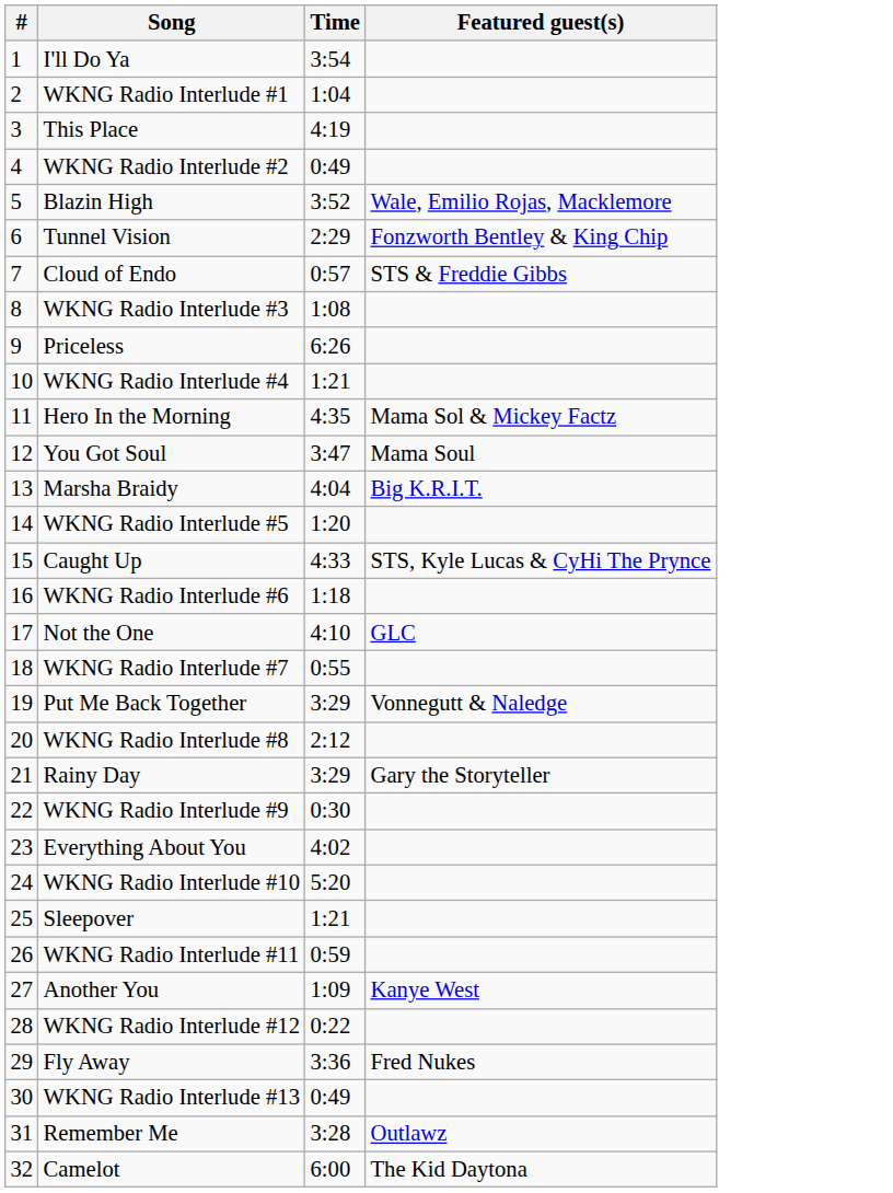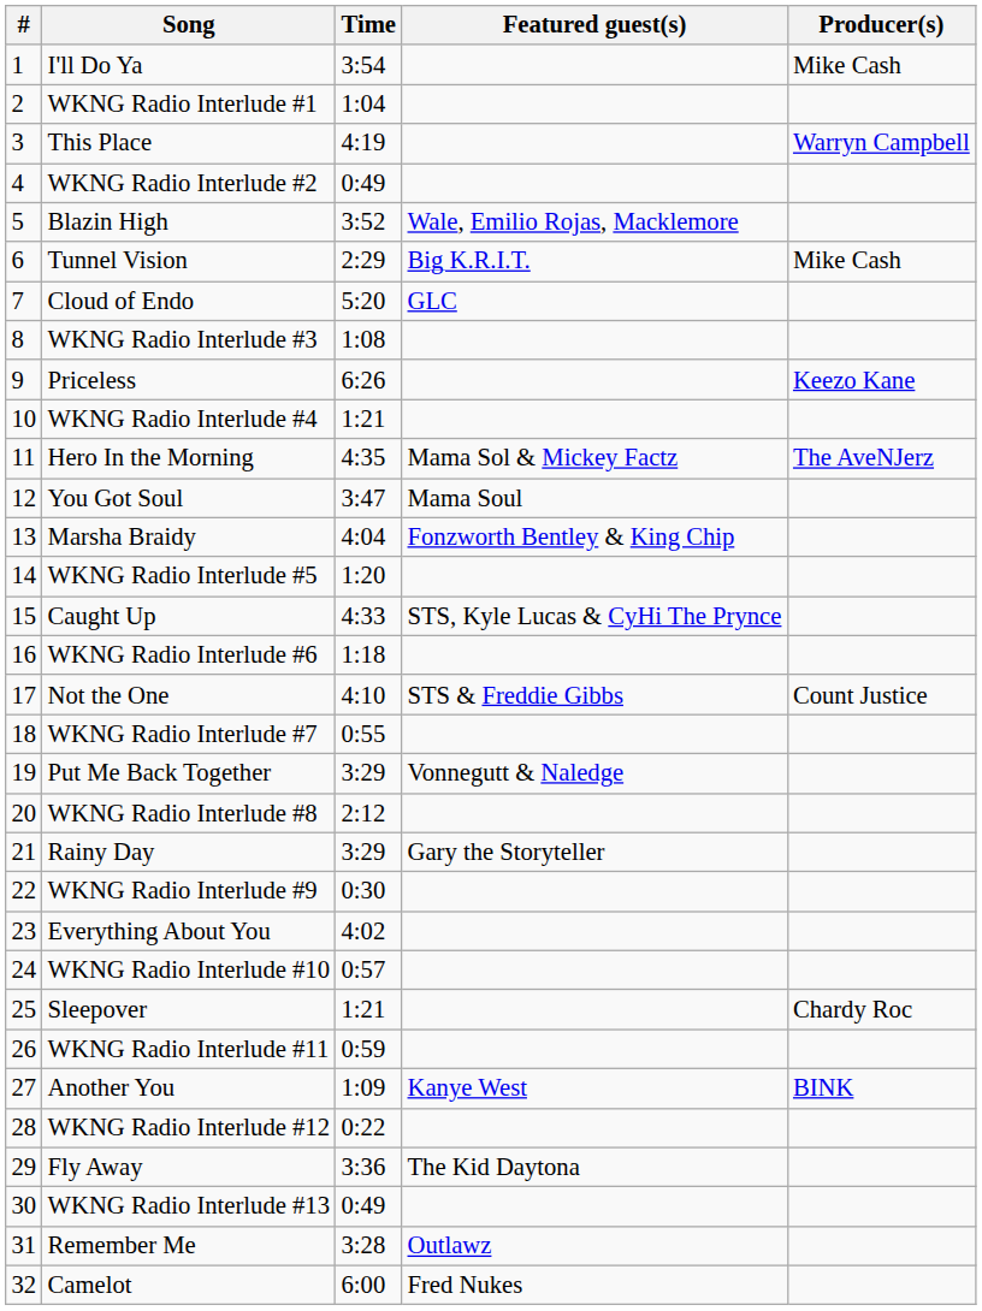 <table class="wikitable">
 <tr>
 <th>#</th>
 <th>Song</th>
 <th>Time</th>
 <th>Featured guest(s)</th>
+<th>Producer(s)</th>
 </tr>
 <tr>
 <td>1</td>
 <td>I'll Do Ya</td>
 <td>3:54</td>
 <td></td>
+<td>Mike Cash</td>
 </tr>
 <tr>
 <td>2</td>
 <td>WKNG Radio Interlude #1</td>
 <td>1:04</td>
+<td></td>
 <td></td>
 </tr>
 <tr>
 <td>3</td>
 <td>This Place</td>
 <td>4:19</td>
 <td></td>
+<td><a href='#'>Warryn Campbell</a></td>
 </tr>
 <tr>
 <td>4</td>
 <td>WKNG Radio Interlude #2</td>
 <td>0:49</td>
+<td></td>
 <td></td>
 </tr>
 <tr>
 <td>5</td>
 <td>Blazin High</td>
 <td>3:52</td>
 <td><a href='#'>Wale</a>, <a href='#'>Emilio Rojas</a>, <a href='#'>Macklemore</a></td>
+<td></td>
 </tr>
 <tr>
 <td>6</td>
 <td>Tunnel Vision</td>
 <td>2:29</td>
-<td><a href='#'>Fonzworth Bentley</a> & <a href='#'>King Chip</a></td>
+<td><a href='#'>Big K.R.I.T.</a></td>
+<td>Mike Cash</td>
 </tr>
 <tr>
 <td>7</td>
 <td>Cloud of Endo</td>
-<td>0:57</td>
-<td>STS & <a href='#'>Freddie Gibbs</a></td>
+<td>5:20</td>
+<td><a href='#'>GLC</a></td>
+<td></td>
 </tr>
 <tr>
 <td>8</td>
 <td>WKNG Radio Interlude #3</td>
 <td>1:08</td>
+<td></td>
 <td></td>
 </tr>
 <tr>
 <td>9</td>
 <td>Priceless</td>
 <td>6:26</td>
 <td></td>
+<td><a href='#'>Keezo Kane</a></td>
 </tr>
 <tr>
 <td>10</td>
 <td>WKNG Radio Interlude #4</td>
 <td>1:21</td>
+<td></td>
 <td></td>
 </tr>
 <tr>
 <td>11</td>
 <td>Hero In the Morning</td>
 <td>4:35</td>
 <td>Mama Sol & <a href='#'>Mickey Factz</a></td>
+<td><a href='#'>The AveNJerz</a></td>
 </tr>
 <tr>
 <td>12</td>
 <td>You Got Soul</td>
 <td>3:47</td>
 <td>Mama Soul</td>
+<td></td>
 </tr>
 <tr>
 <td>13</td>
 <td>Marsha Braidy</td>
 <td>4:04</td>
-<td><a href='#'>Big K.R.I.T.</a></td>
+<td><a href='#'>Fonzworth Bentley</a> & <a href='#'>King Chip</a></td>
+<td></td>
 </tr>
 <tr>
 <td>14</td>
 <td>WKNG Radio Interlude #5</td>
 <td>1:20</td>
+<td></td>
 <td></td>
 </tr>
 <tr>
 <td>15</td>
 <td>Caught Up</td>
 <td>4:33</td>
 <td>STS, Kyle Lucas & <a href='#'>CyHi The Prynce</a></td>
+<td></td>
 </tr>
 <tr>
 <td>16</td>
 <td>WKNG Radio Interlude #6</td>
 <td>1:18</td>
 <td></td>
+<td></td>
 </tr>
 <tr>
 <td>17</td>
 <td>Not the One</td>
 <td>4:10</td>
-<td><a href='#'>GLC</a></td>
+<td>STS & <a href='#'>Freddie Gibbs</a></td>
+<td>Count Justice</td>
 </tr>
 <tr>
 <td>18</td>
 <td>WKNG Radio Interlude #7</td>
 <td>0:55</td>
+<td></td>
 <td></td>
 </tr>
 <tr>
 <td>19</td>
 <td>Put Me Back Together</td>
 <td>3:29</td>
 <td>Vonnegutt & <a href='#'>Naledge</a></td>
+<td></td>
 </tr>
 <tr>
 <td>20</td>
 <td>WKNG Radio Interlude #8</td>
 <td>2:12</td>
+<td></td>
 <td></td>
 </tr>
 <tr>
 <td>21</td>
 <td>Rainy Day</td>
 <td>3:29</td>
 <td>Gary the Storyteller</td>
+<td></td>
 </tr>
 <tr>
 <td>22</td>
 <td>WKNG Radio Interlude #9</td>
 <td>0:30</td>
+<td></td>
 <td></td>
 </tr>
 <tr>
 <td>23</td>
 <td>Everything About You</td>
 <td>4:02</td>
 <td></td>
+<td></td>
 </tr>
 <tr>
 <td>24</td>
 <td>WKNG Radio Interlude #10</td>
-<td>5:20</td>
+<td>0:57</td>
+<td></td>
 <td></td>
 </tr>
 <tr>
 <td>25</td>
 <td>Sleepover</td>
 <td>1:21</td>
 <td></td>
+<td>Chardy Roc</td>
 </tr>
 <tr>
 <td>26</td>
 <td>WKNG Radio Interlude #11</td>
 <td>0:59</td>
+<td></td>
 <td></td>
 </tr>
 <tr>
 <td>27</td>
 <td>Another You</td>
 <td>1:09</td>
 <td><a href='#'>Kanye West</a></td>
+<td><a href='#'>BINK</a></td>
 </tr>
 <tr>
 <td>28</td>
 <td>WKNG Radio Interlude #12</td>
 <td>0:22</td>
 <td></td>
+<td></td>
 </tr>
 <tr>
 <td>29</td>
 <td>Fly Away</td>
 <td>3:36</td>
-<td>Fred Nukes</td>
+<td>The Kid Daytona</td>
+<td></td>
 </tr>
 <tr>
 <td>30</td>
 <td>WKNG Radio Interlude #13</td>
 <td>0:49</td>
+<td></td>
 <td></td>
 </tr>
 <tr>
 <td>31</td>
 <td>Remember Me</td>
 <td>3:28</td>
 <td><a href='#'>Outlawz</a></td>
+<td></td>
 </tr>
 <tr>
 <td>32</td>
 <td>Camelot</td>
 <td>6:00</td>
-<td>The Kid Daytona</td>
+<td>Fred Nukes</td>
+<td></td>
 </tr>
 </table>
